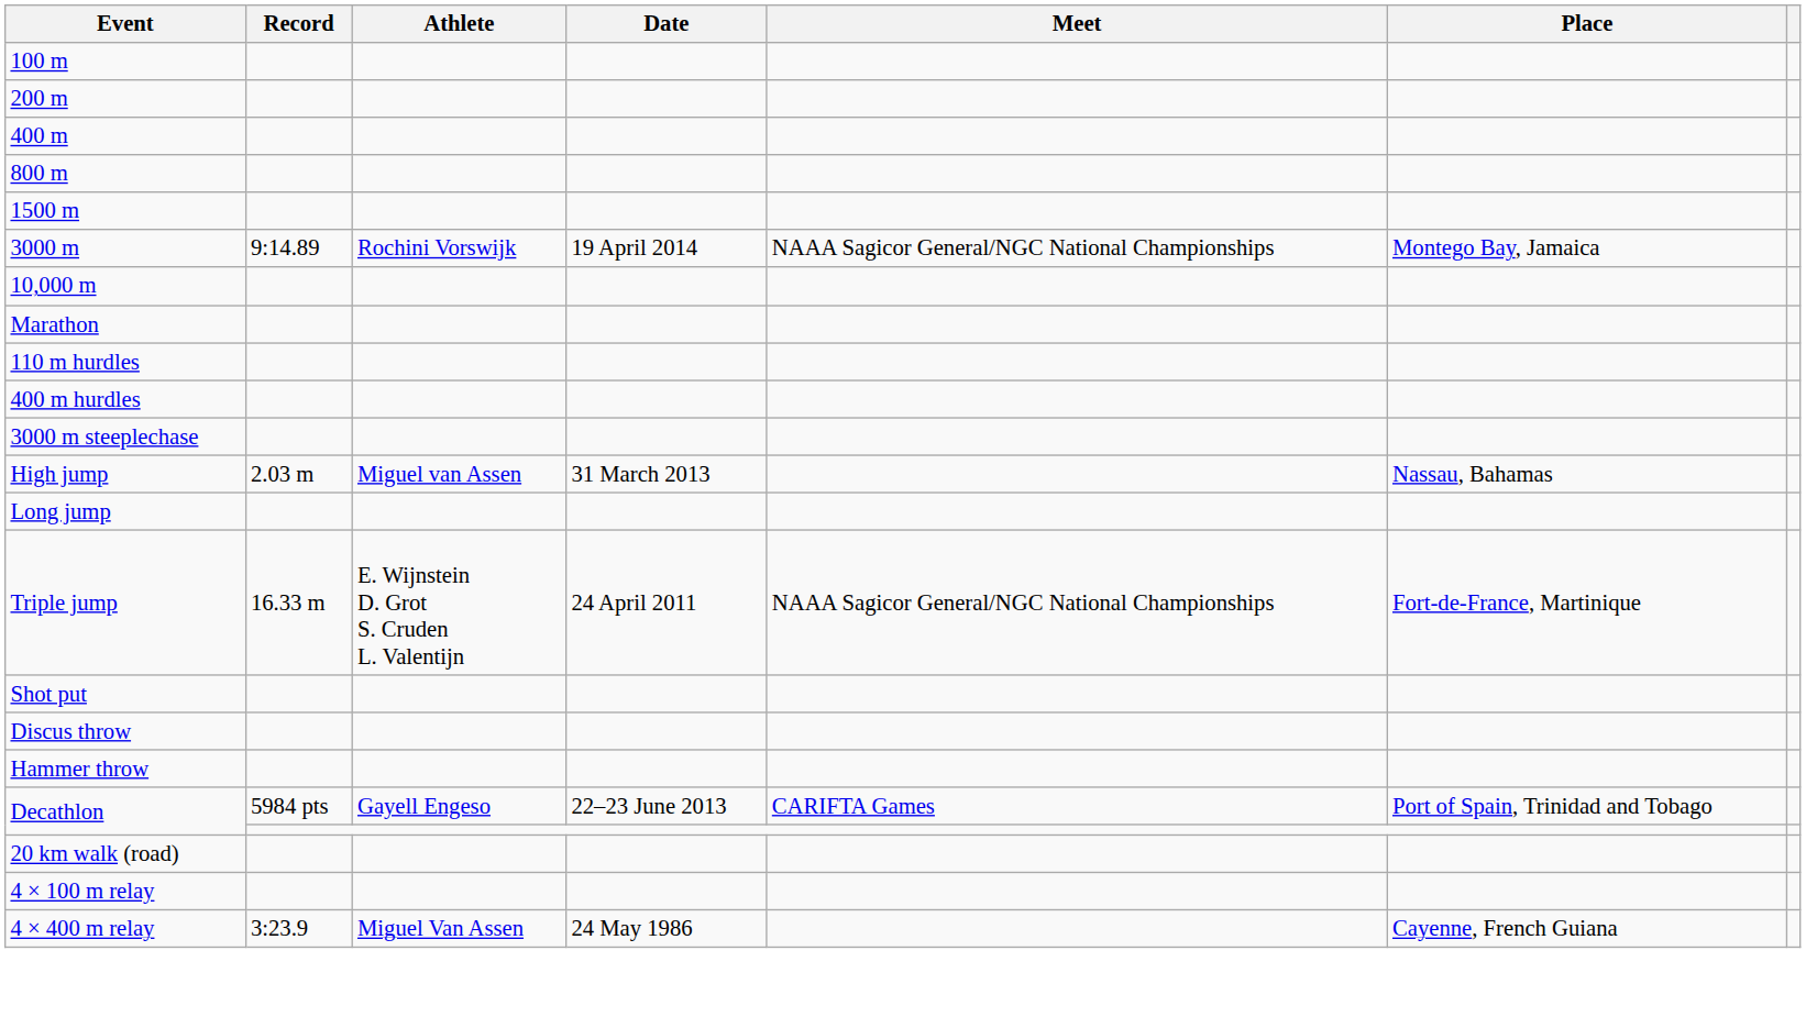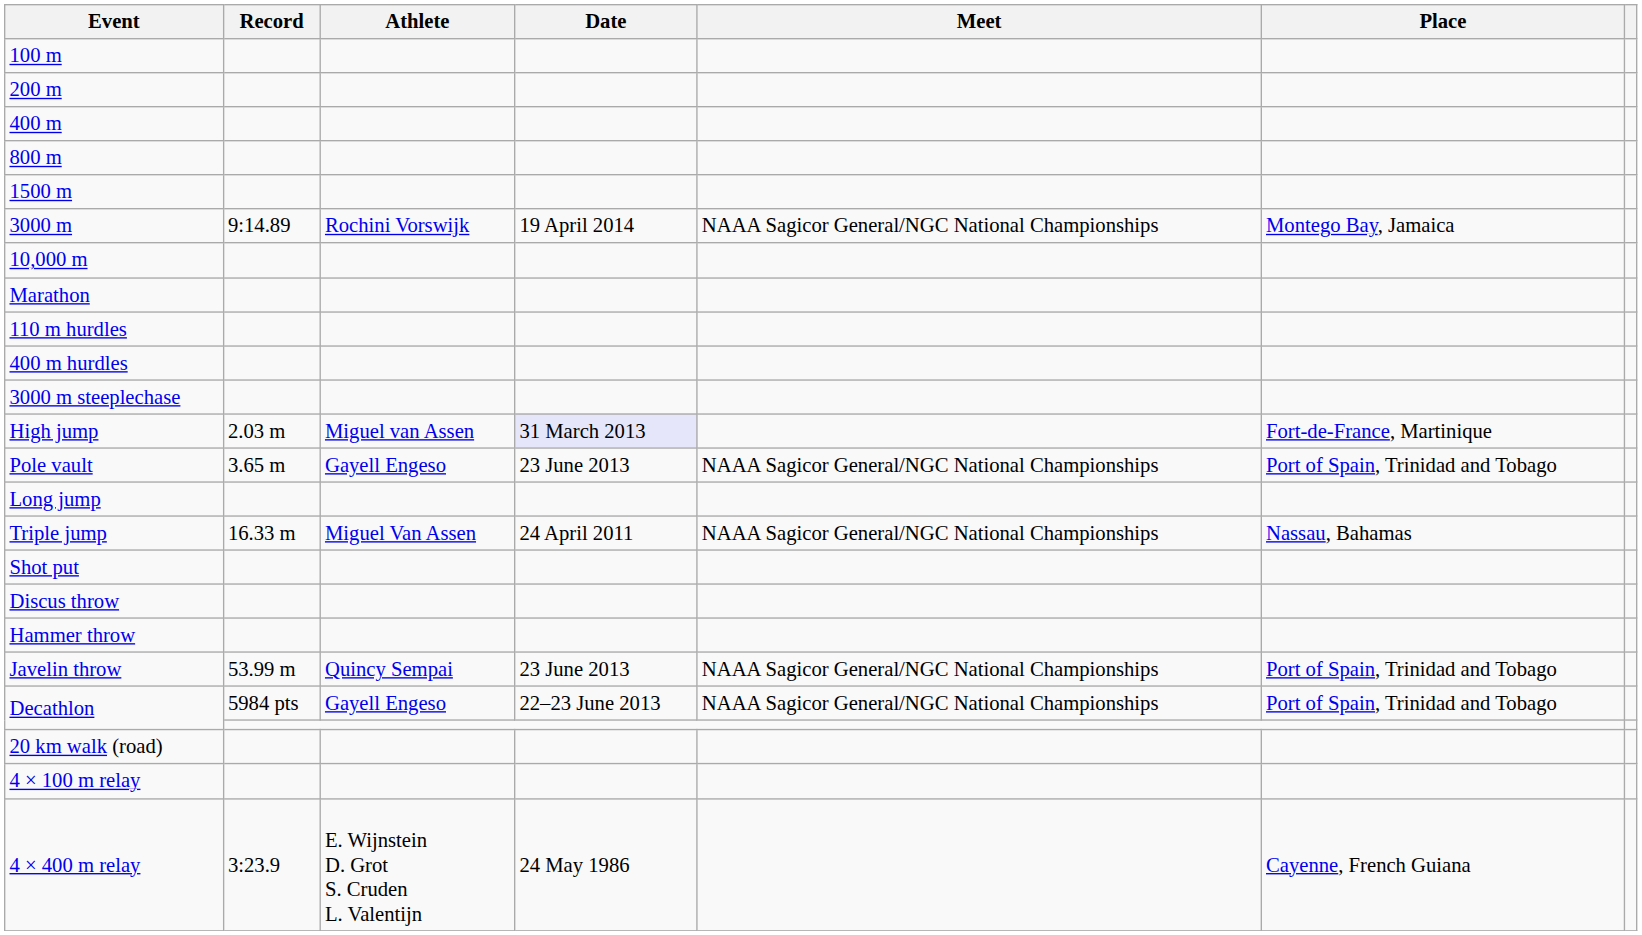 <table class="wikitable" style="font-size:95%; width: 95%;">
 <tr>
 <th>Event</th>
 <th>Record</th>
 <th>Athlete</th>
 <th>Date</th>
 <th>Meet</th>
 <th>Place</th>
 <th></th>
 </tr>
 <tr>
 <td><a href='#'>100 m</a></td>
 <td></td>
 <td></td>
 <td></td>
 <td></td>
 <td></td>
 <td></td>
 </tr>
 <tr>
 <td><a href='#'>200 m</a></td>
 <td></td>
 <td></td>
 <td></td>
 <td></td>
 <td></td>
 <td></td>
 </tr>
 <tr>
 <td><a href='#'>400 m</a></td>
 <td></td>
 <td></td>
 <td></td>
 <td></td>
 <td></td>
 <td></td>
 </tr>
 <tr>
 <td><a href='#'>800 m</a></td>
 <td></td>
 <td></td>
 <td></td>
 <td></td>
 <td></td>
 <td></td>
 </tr>
 <tr>
 <td><a href='#'>1500 m</a></td>
 <td></td>
 <td></td>
 <td></td>
 <td></td>
 <td></td>
 <td></td>
 </tr>
 <tr>
 <td><a href='#'>3000 m</a></td>
 <td>9:14.89</td>
 <td><a href='#'>Rochini Vorswijk</a></td>
 <td>19 April 2014</td>
 <td>NAAA Sagicor General/NGC National Championships</td>
 <td><a href='#'>Montego Bay</a>, Jamaica</td>
 <td></td>
 </tr>
 <tr>
 <td><a href='#'>10,000 m</a></td>
 <td></td>
 <td></td>
 <td></td>
 <td></td>
 <td></td>
 <td></td>
 </tr>
 <tr>
 <td><a href='#'>Marathon</a></td>
 <td></td>
 <td></td>
 <td></td>
 <td></td>
 <td></td>
 <td></td>
 </tr>
 <tr>
 <td><a href='#'>110 m hurdles</a></td>
 <td></td>
 <td></td>
 <td></td>
 <td></td>
 <td></td>
 <td></td>
 </tr>
 <tr>
 <td><a href='#'>400 m hurdles</a></td>
 <td></td>
 <td></td>
 <td></td>
 <td></td>
 <td></td>
 <td></td>
 </tr>
 <tr>
 <td><a href='#'>3000 m steeplechase</a></td>
 <td></td>
 <td></td>
 <td></td>
 <td></td>
 <td></td>
 <td></td>
 </tr>
 <tr>
 <td><a href='#'>High jump</a></td>
 <td>2.03 m</td>
 <td><a href='#'>Miguel van Assen</a></td>
-<td>31 March 2013</td>
+<td style="background: lavender;">31 March 2013</td>
 <td></td>
-<td><a href='#'>Nassau</a>, Bahamas</td>
+<td><a href='#'>Fort-de-France</a>, Martinique</td>
+<td></td>
+</tr>
+<tr>
+<td><a href='#'>Pole vault</a></td>
+<td>3.65 m</td>
+<td><a href='#'>Gayell Engeso</a></td>
+<td>23 June 2013</td>
+<td>NAAA Sagicor General/NGC National Championships</td>
+<td><a href='#'>Port of Spain</a>, Trinidad and Tobago</td>
 <td></td>
 </tr>
 <tr>
 <td><a href='#'>Long jump</a></td>
 <td></td>
 <td></td>
 <td></td>
 <td></td>
 <td></td>
 <td></td>
 </tr>
 <tr>
 <td><a href='#'>Triple jump</a></td>
 <td>16.33 m </td>
-<td><br>E. Wijnstein<br>D. Grot<br>S. Cruden<br>L. Valentijn</td>
+<td><a href='#'>Miguel Van Assen</a></td>
 <td>24 April 2011</td>
 <td>NAAA Sagicor General/NGC National Championships</td>
-<td><a href='#'>Fort-de-France</a>, Martinique</td>
+<td><a href='#'>Nassau</a>, Bahamas</td>
 <td></td>
 </tr>
 <tr>
 <td><a href='#'>Shot put</a></td>
 <td></td>
 <td></td>
 <td></td>
 <td></td>
 <td></td>
 <td></td>
 </tr>
 <tr>
 <td><a href='#'>Discus throw</a></td>
 <td></td>
 <td></td>
 <td></td>
 <td></td>
 <td></td>
 <td></td>
 </tr>
 <tr>
 <td><a href='#'>Hammer throw</a></td>
 <td></td>
 <td></td>
 <td></td>
 <td></td>
 <td></td>
 <td></td>
 </tr>
 <tr>
+<td><a href='#'>Javelin throw</a></td>
+<td>53.99 m</td>
+<td><a href='#'>Quincy Sempai</a></td>
+<td>23 June 2013</td>
+<td>NAAA Sagicor General/NGC National Championships</td>
+<td><a href='#'>Port of Spain</a>, Trinidad and Tobago</td>
+<td></td>
+</tr>
+<tr>
 <td rowspan=2><a href='#'>Decathlon</a></td>
 <td>5984 pts</td>
 <td><a href='#'>Gayell Engeso</a></td>
 <td>22–23 June 2013</td>
-<td><a href='#'>CARIFTA Games</a></td>
+<td>NAAA Sagicor General/NGC National Championships</td>
 <td><a href='#'>Port of Spain</a>, Trinidad and Tobago</td>
 <td></td>
 </tr>
 <tr>
 <td colspan=5></td>
 <td></td>
 </tr>
 <tr>
 <td><a href='#'>20 km walk</a> (road)</td>
 <td></td>
 <td></td>
 <td></td>
 <td></td>
 <td></td>
 <td></td>
 </tr>
 <tr>
 <td><a href='#'>4 × 100 m relay</a></td>
 <td></td>
 <td></td>
 <td></td>
 <td></td>
 <td></td>
 <td></td>
 </tr>
 <tr>
 <td><a href='#'>4 × 400 m relay</a></td>
 <td>3:23.9</td>
-<td><a href='#'>Miguel Van Assen</a></td>
+<td><br>E. Wijnstein<br>D. Grot<br>S. Cruden<br>L. Valentijn</td>
 <td>24 May 1986</td>
 <td></td>
 <td><a href='#'>Cayenne</a>, French Guiana</td>
 <td></td>
 </tr>
 </table>
